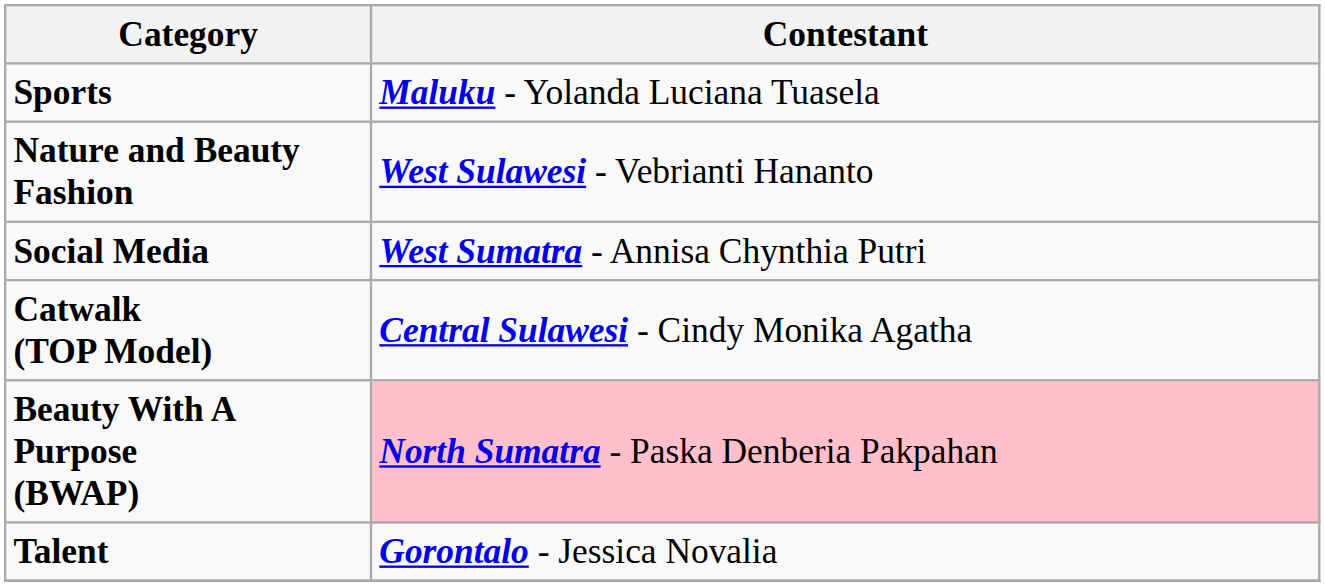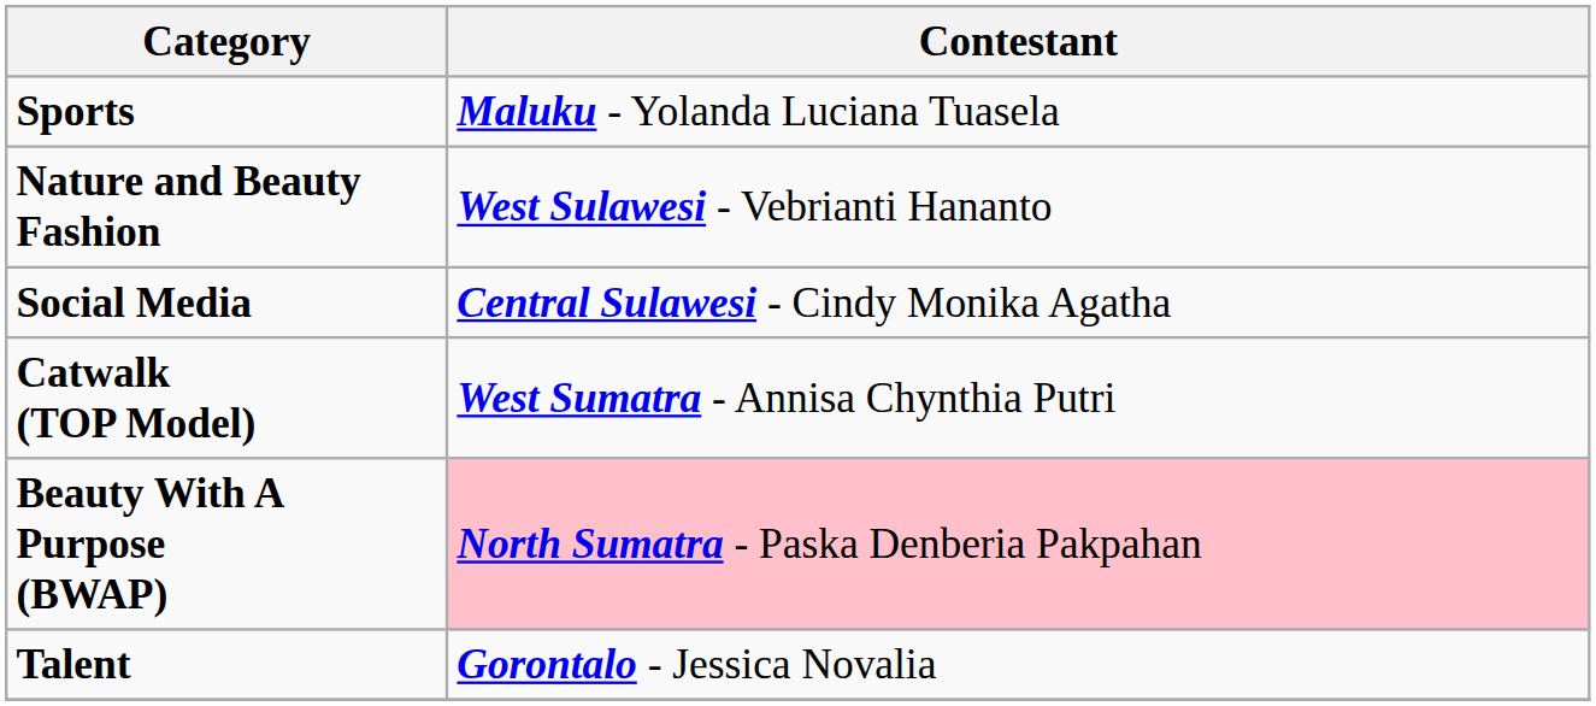 <table class="wikitable" style="font-size:95%;">
 <tr>
 <th width="150">Category</th>
 <th width="400">Contestant</th>
 </tr>
 <tr>
 <td><strong>Sports</strong></td>
 <td> <strong><a href='#'><em>Maluku</em></a></strong> - Yolanda Luciana Tuasela</td>
 </tr>
 <tr>
 <td><strong>Nature and Beauty Fashion</strong></td>
 <td> <strong><em><a href='#'>West Sulawesi</a></em></strong> - Vebrianti Hananto</td>
 </tr>
 <tr>
 <td><strong>Social Media</strong></td>
-<td> <strong><em><a href='#'>West Sumatra</a></em></strong> - Annisa Chynthia Putri</td>
+<td> <strong><em><a href='#'>Central Sulawesi</a></em></strong> - Cindy Monika Agatha</td>
 </tr>
 <tr>
 <td><strong>Catwalk <br>(TOP Model)</strong></td>
-<td> <strong><em><a href='#'>Central Sulawesi</a></em></strong> - Cindy Monika Agatha</td>
+<td> <strong><em><a href='#'>West Sumatra</a></em></strong> - Annisa Chynthia Putri</td>
 </tr>
 <tr>
 <td><strong>Beauty With A Purpose <br>(BWAP)</strong></td>
 <td style="background: pink;"> <strong><em><a href='#'>North Sumatra</a></em></strong> - Paska Denberia Pakpahan</td>
 </tr>
 <tr>
 <td><strong>Talent</strong></td>
 <td> <strong><em><a href='#'>Gorontalo</a></em></strong> - Jessica Novalia</td>
 </tr>
 <tr>
 </tr>
 </table>
